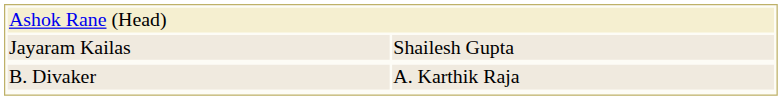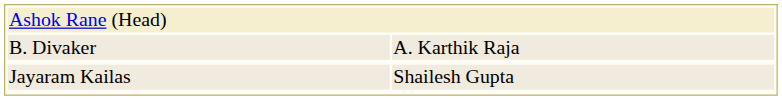 <table style="width:100%;border: 1px solid #BEB168;background-color:#FDFCF6;">
 <tr>
 <td colspan="2" style="background-color:#F5EFD0;"> <a href='#'>Ashok Rane</a> (Head)</td>
+</tr>
+<tr style="background-color:#F0EADF;">
+<td style="width:50%"> B. Divaker</td>
+<td style="width:50%"> A. Karthik Raja</td>
+</tr>
+<tr style="vertical-align:top;">
 </tr>
 <tr style="background-color:#F0EADF;">
 <td style="width:50%"> Jayaram Kailas</td>
 <td style="width:50%"> Shailesh Gupta</td>
 </tr>
 <tr style="vertical-align:top;">
 </tr>
-<tr style="background-color:#F0EADF;">
-<td style="width:50%"> B. Divaker</td>
-<td style="width:50%"> A. Karthik Raja</td>
-</tr>
-<tr style="vertical-align:top;">
-</tr>
 </table>
